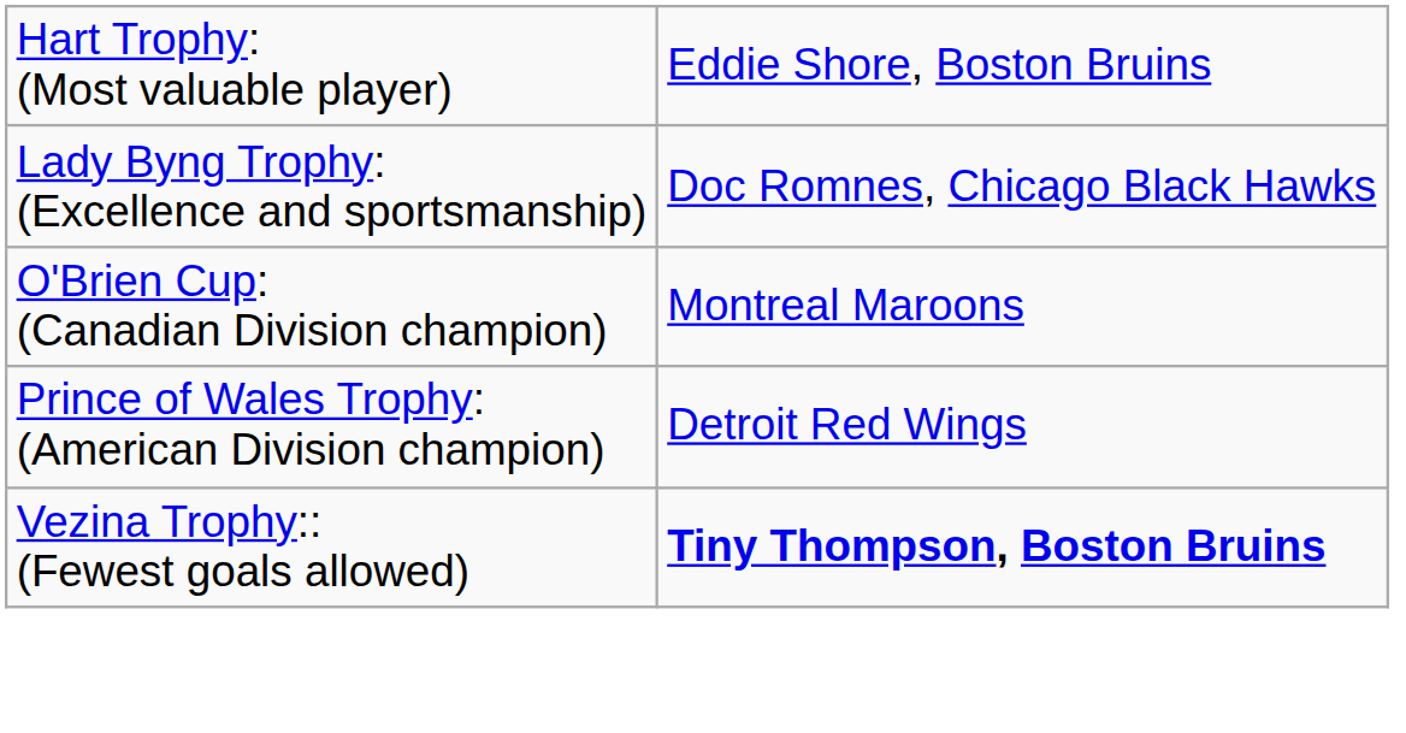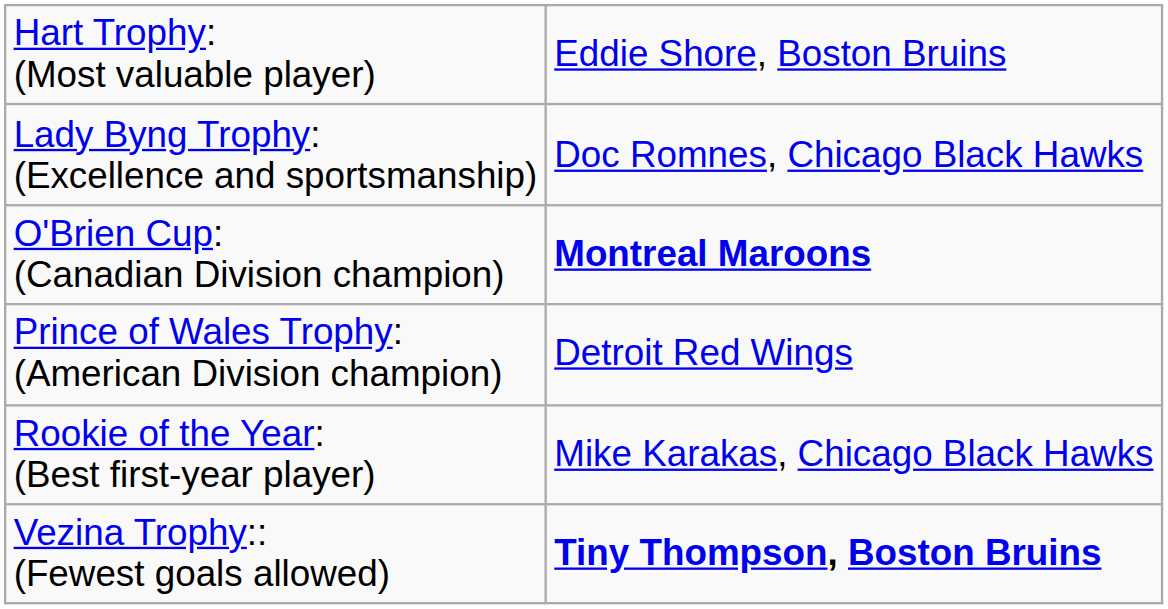 <table class="wikitable">
 <tr>
 <td><a href='#'>Hart Trophy</a>:<br>(Most valuable player)</td>
 <td><a href='#'>Eddie Shore</a>, <a href='#'>Boston Bruins</a></td>
 </tr>
 <tr>
 <td><a href='#'>Lady Byng Trophy</a>:<br>(Excellence and sportsmanship)</td>
 <td><a href='#'>Doc Romnes</a>, <a href='#'>Chicago Black Hawks</a></td>
 </tr>
 <tr>
 <td><a href='#'>O'Brien Cup</a>:<br>(Canadian Division champion)</td>
-<td><a href='#'>Montreal Maroons</a></td>
+<td><strong><a href='#'>Montreal Maroons</a></strong></td>
 </tr>
 <tr>
 <td><a href='#'>Prince of Wales Trophy</a>:<br>(American Division champion)</td>
 <td><a href='#'>Detroit Red Wings</a></td>
 </tr>
 <tr>
+<td><a href='#'>Rookie of the Year</a>:<br>(Best first-year player)</td>
+<td><a href='#'>Mike Karakas</a>, <a href='#'>Chicago Black Hawks</a></td>
+</tr>
+<tr>
 <td><a href='#'>Vezina Trophy</a>::<br>(Fewest goals allowed)</td>
 <td><strong><a href='#'>Tiny Thompson</a>, <a href='#'>Boston Bruins</a></strong></td>
 </tr>
 </table>
